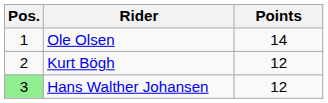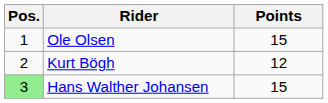 <table class=wikitable style="font-size:93%;">
 <tr>
 <th width=25px>Pos.</th>
 <th width=180px>Rider</th>
 <th width=80px>Points</th>
 </tr>
 <tr align=center>
 <td>1</td>
 <td align=left><a href='#'>Ole Olsen</a></td>
-<td>14</td>
+<td>15</td>
 </tr>
 <tr align=center>
 <td>2</td>
 <td align=left><a href='#'>Kurt Bögh</a></td>
 <td>12</td>
 </tr>
 <tr align=center>
 <td style="background: lightgreen;">3</td>
 <td align=left><a href='#'>Hans Walther Johansen</a></td>
-<td>12</td>
+<td>15</td>
 </tr>
 </table>
